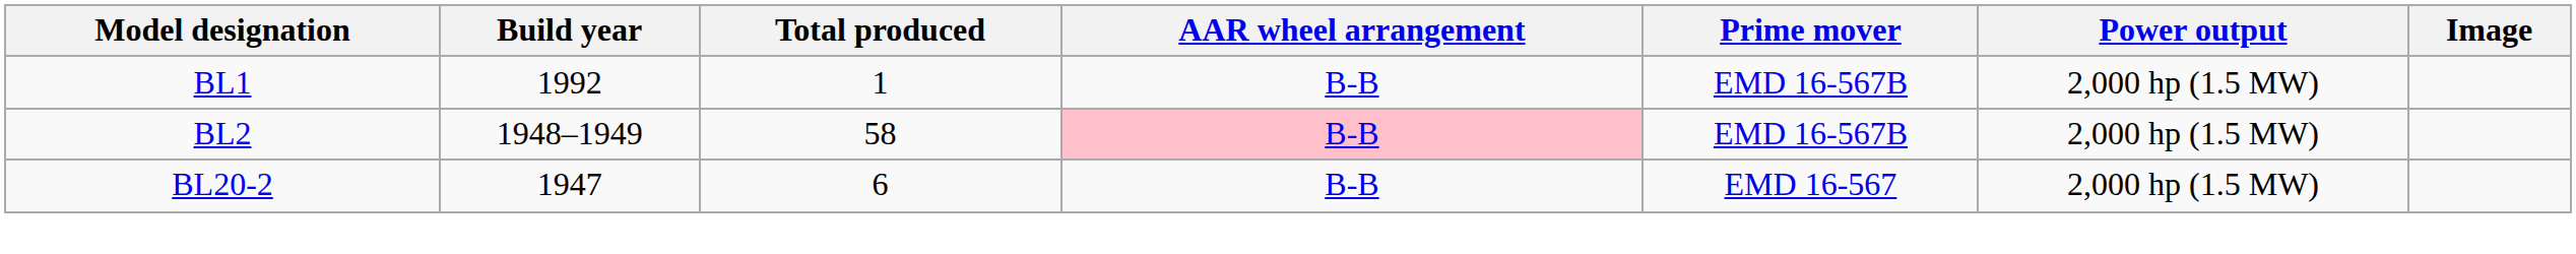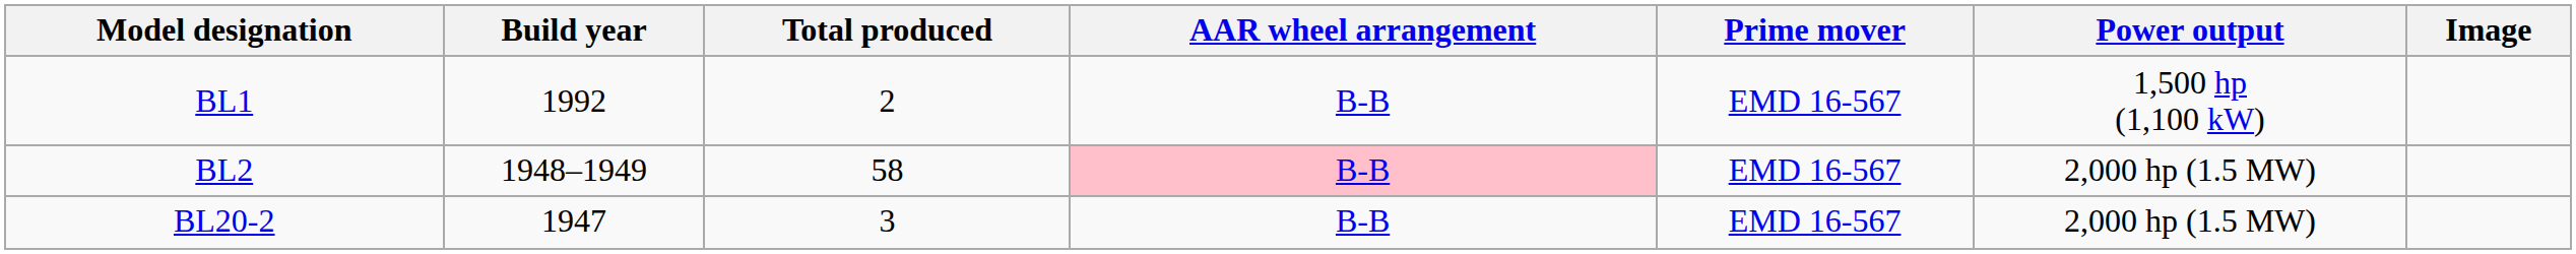 <table class="wikitable sortable" style="width: 100%">
 <tr>
 <th>Model designation</th>
 <th>Build year</th>
 <th>Total produced</th>
 <th class="unsortable"><a href='#'>AAR wheel arrangement</a></th>
 <th><a href='#'>Prime mover</a></th>
 <th><a href='#'>Power output</a></th>
 <th class="unsortable">Image</th>
 </tr>
 <tr align="center">
 <td><a href='#'>BL1</a></td>
 <td>1992</td>
-<td>1</td>
+<td>2</td>
 <td><a href='#'>B-B</a></td>
-<td><a href='#'>EMD 16-567B</a></td>
-<td>2,000 hp (1.5 MW)</td>
+<td><a href='#'>EMD 16-567</a></td>
+<td>1,500 <a href='#'>hp</a><br>(1,100 <a href='#'>kW</a>)</td>
 <td></td>
 </tr>
 <tr align="center">
 <td><a href='#'>BL2</a></td>
 <td>1948–1949</td>
 <td>58</td>
 <td style="background: pink;"><a href='#'>B-B</a></td>
-<td><a href='#'>EMD 16-567B</a></td>
+<td><a href='#'>EMD 16-567</a></td>
 <td>2,000 hp (1.5 MW)</td>
 <td></td>
 </tr>
 <tr align="center">
 <td><a href='#'>BL20-2</a></td>
 <td>1947</td>
-<td>6</td>
+<td>3</td>
 <td><a href='#'>B-B</a></td>
 <td><a href='#'>EMD 16-567</a></td>
 <td>2,000 hp (1.5 MW)</td>
 <td></td>
 </tr>
 <tr align="center">
 </tr>
 </table>
